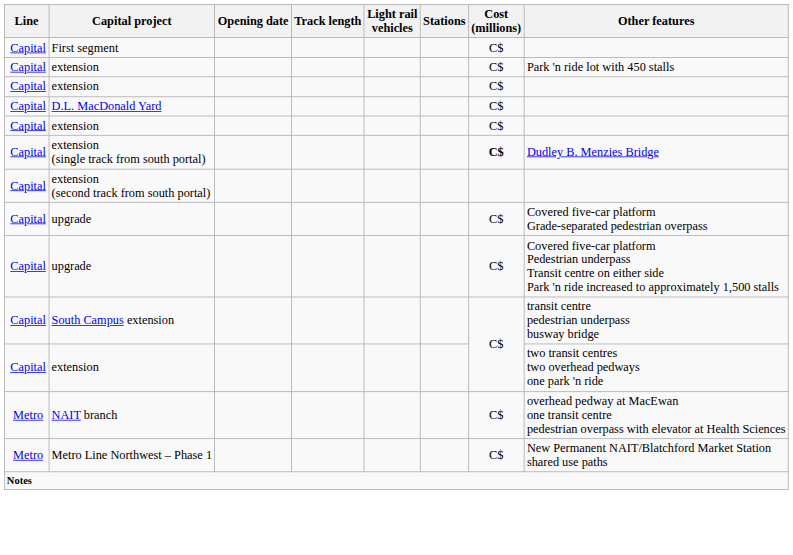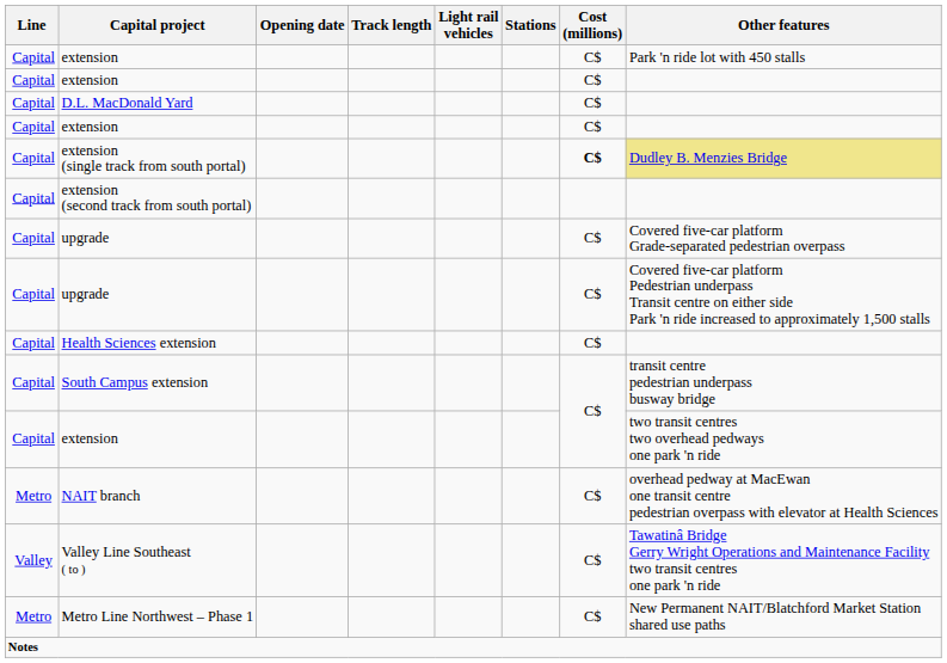 <table class="wikitable collapsible collapsed" style="text-align:center;">
 <tr>
 <th scope=col>Line</th>
 <th scope=col>Capital project</th>
 <th scope=col>Opening date</th>
 <th scope=col>Track length</th>
 <th scope=col>Light rail<br>vehicles</th>
 <th scope=col>Stations</th>
 <th scope=col>Cost<br>(millions)</th>
 <th scope=col>Other features</th>
-</tr>
-<tr>
-<td> <a href='#'>Capital</a></td>
-<td style="text-align:left;">First segment</td>
-<td></td>
-<td></td>
-<td></td>
-<td></td>
-<td>C$</td>
-<td style="text-align:left;"></td>
 </tr>
 <tr>
 <td> <a href='#'>Capital</a></td>
 <td style="text-align:left;"> extension</td>
 <td></td>
 <td></td>
 <td></td>
 <td></td>
 <td>C$</td>
 <td style="text-align:left;">Park 'n ride lot with 450 stalls</td>
 </tr>
 <tr>
 <td> <a href='#'>Capital</a></td>
 <td style="text-align:left;"> extension</td>
 <td></td>
 <td></td>
 <td></td>
 <td></td>
 <td>C$</td>
 <td style="text-align:left;"></td>
 </tr>
 <tr>
 <td> <a href='#'>Capital</a></td>
 <td style="text-align:left;"><a href='#'>D.L. MacDonald Yard</a></td>
 <td></td>
 <td></td>
 <td></td>
 <td></td>
 <td>C$</td>
 <td style="text-align:left;"></td>
 </tr>
 <tr>
 <td> <a href='#'>Capital</a></td>
 <td style="text-align:left;"> extension</td>
 <td></td>
 <td></td>
 <td></td>
 <td></td>
 <td>C$</td>
 <td style="text-align:left;"></td>
 </tr>
 <tr>
 <td> <a href='#'>Capital</a></td>
 <td style="text-align:left;"> extension<br>(single track from south portal)</td>
 <td></td>
 <td></td>
 <td></td>
 <td></td>
 <td><strong>C$</strong></td>
-<td style="text-align:left;"><a href='#'>Dudley B. Menzies Bridge</a></td>
+<td style="background: khaki; text-align:left;"><a href='#'>Dudley B. Menzies Bridge</a></td>
 </tr>
 <tr>
 <td> <a href='#'>Capital</a></td>
 <td style="text-align:left;"> extension<br>(second track from south portal)</td>
 <td></td>
 <td></td>
 <td></td>
 <td></td>
 <td></td>
 <td style="text-align:left;"></td>
 </tr>
 <tr>
 <td> <a href='#'>Capital</a></td>
 <td style="text-align:left;"> upgrade</td>
 <td></td>
 <td></td>
 <td></td>
 <td></td>
 <td>C$</td>
 <td style="text-align:left;">Covered five-car platform<br>Grade-separated pedestrian overpass</td>
 </tr>
 <tr>
 <td> <a href='#'>Capital</a></td>
 <td style="text-align:left;"> upgrade</td>
 <td></td>
 <td></td>
 <td></td>
 <td></td>
 <td>C$</td>
 <td style="text-align:left;">Covered five-car platform<br>Pedestrian underpass<br>Transit centre on either side<br>Park 'n ride increased to approximately 1,500 stalls</td>
 </tr>
 <tr>
 <td> <a href='#'>Capital</a></td>
+<td style="text-align:left;"><a href='#'>Health Sciences</a> extension</td>
+<td></td>
+<td></td>
+<td></td>
+<td></td>
+<td>C$</td>
+<td style="text-align:left;"></td>
+</tr>
+<tr>
+<td> <a href='#'>Capital</a></td>
 <td style="text-align:left;"><a href='#'>South Campus</a> extension</td>
 <td></td>
 <td></td>
 <td></td>
 <td></td>
 <td rowspan=2>C$</td>
 <td style="text-align:left;">transit centre<br>pedestrian underpass<br>busway bridge</td>
 </tr>
 <tr>
 <td> <a href='#'>Capital</a></td>
 <td style="text-align:left;"> extension</td>
 <td></td>
 <td></td>
 <td></td>
 <td></td>
 <td style="text-align:left;">two transit centres<br>two overhead pedways<br>one park 'n ride</td>
 </tr>
 <tr>
 <td> <a href='#'>Metro</a></td>
 <td style="text-align:left;"><a href='#'>NAIT</a> branch</td>
 <td></td>
 <td></td>
 <td></td>
 <td></td>
 <td>C$</td>
 <td style="text-align:left;">overhead pedway at MacEwan<br>one transit centre<br>pedestrian overpass with elevator at Health Sciences</td>
 </tr>
 <tr>
+<td> <a href='#'>Valley</a></td>
+<td style="text-align:left;">Valley Line Southeast <br><small>( to )</small></td>
+<td></td>
+<td></td>
+<td></td>
+<td></td>
+<td>C$</td>
+<td style="text-align:left;"><a href='#'>Tawatinâ Bridge</a><br><a href='#'>Gerry Wright Operations and Maintenance Facility</a><br>two transit centres<br>one park 'n ride</td>
+</tr>
+<tr>
 <td> <a href='#'>Metro</a></td>
 <td style="text-align:left;">Metro Line Northwest – Phase 1</td>
 <td></td>
 <td></td>
 <td></td>
 <td></td>
 <td>C$</td>
 <td style="text-align:left;">New Permanent NAIT/Blatchford Market Station<br>shared use paths</td>
 </tr>
 <tr>
 <td colspan=8 style="text-align:left;font-size:85%;"><strong>Notes</strong><br></td>
 </tr>
 </table>
